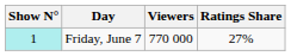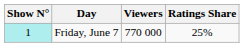 <table class="wikitable sortable centre" style="text-align:center;font-size:90%;">
 <tr>
 <th>Show N°</th>
 <th>Day</th>
 <th>Viewers</th>
 <th>Ratings Share</th>
 </tr>
 <tr>
 <td style="background: paleturquoise;">1</td>
 <td>Friday, June 7</td>
 <td>770 000</td>
-<td>27%</td>
+<td>25%</td>
 </tr>
 </table>
